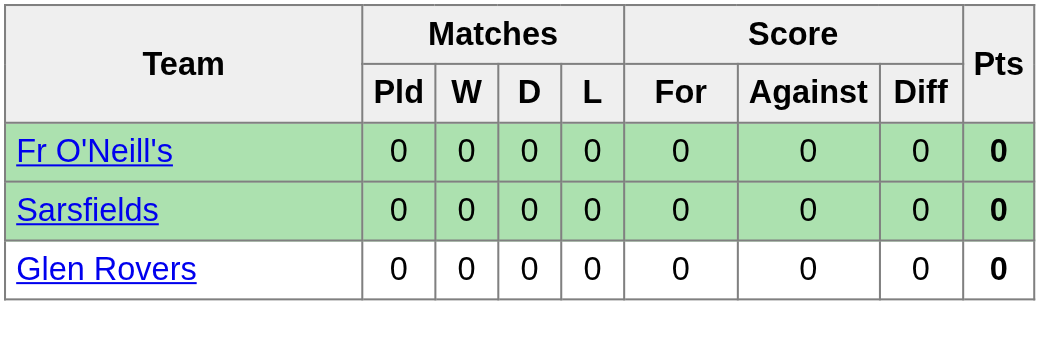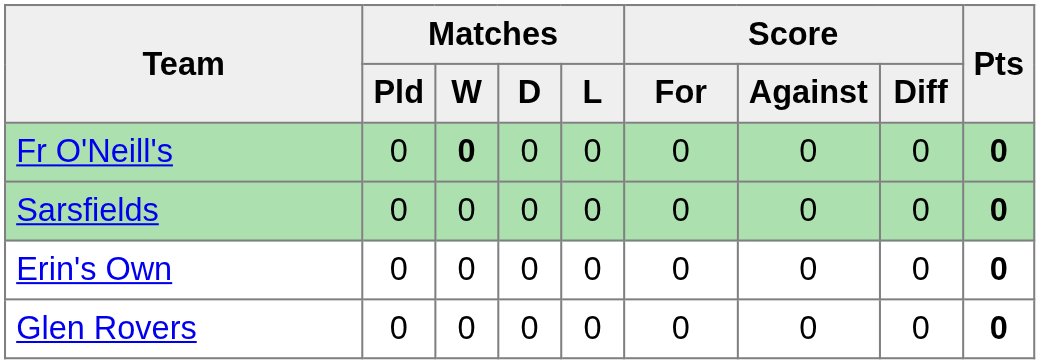 <table style=border-collapse:collapse border=1 cellspacing=0 cellpadding=5>
 <tr align=center bgcolor=#efefef>
 <th rowspan=2 width=165>Team</th>
 <th colspan=4>Matches</th>
 <th colspan=3>Score</th>
 <th rowspan=2width=20>Pts</th>
 </tr>
 <tr align=center bgcolor=#efefef>
 <th width=20>Pld</th>
 <th width=20>W</th>
 <th width=20>D</th>
 <th width=20>L</th>
 <th width=45>For</th>
 <th width=45>Against</th>
 <th width=30>Diff</th>
 </tr>
 <tr align=center style="background:#ACE1AF;">
 <td style="text-align:left;"><a href='#'>Fr O'Neill's</a></td>
 <td>0</td>
-<td>0</td>
+<td><strong>0</strong></td>
 <td>0</td>
 <td>0</td>
 <td>0</td>
 <td>0</td>
 <td>0</td>
 <td><strong>0</strong></td>
 </tr>
 <tr align=center style="background:#ACE1AF;">
 <td style="text-align:left;"><a href='#'>Sarsfields</a></td>
+<td>0</td>
+<td>0</td>
+<td>0</td>
+<td>0</td>
+<td>0</td>
+<td>0</td>
+<td>0</td>
+<td><strong>0</strong></td>
+</tr>
+<tr align=center>
+<td style="text-align:left;"><a href='#'>Erin's Own</a></td>
 <td>0</td>
 <td>0</td>
 <td>0</td>
 <td>0</td>
 <td>0</td>
 <td>0</td>
 <td>0</td>
 <td><strong>0</strong></td>
 </tr>
 <tr align=center>
 <td style="text-align:left;"><a href='#'>Glen Rovers</a></td>
 <td>0</td>
 <td>0</td>
 <td>0</td>
 <td>0</td>
 <td>0</td>
 <td>0</td>
 <td>0</td>
 <td><strong>0</strong></td>
 </tr>
 </table>
